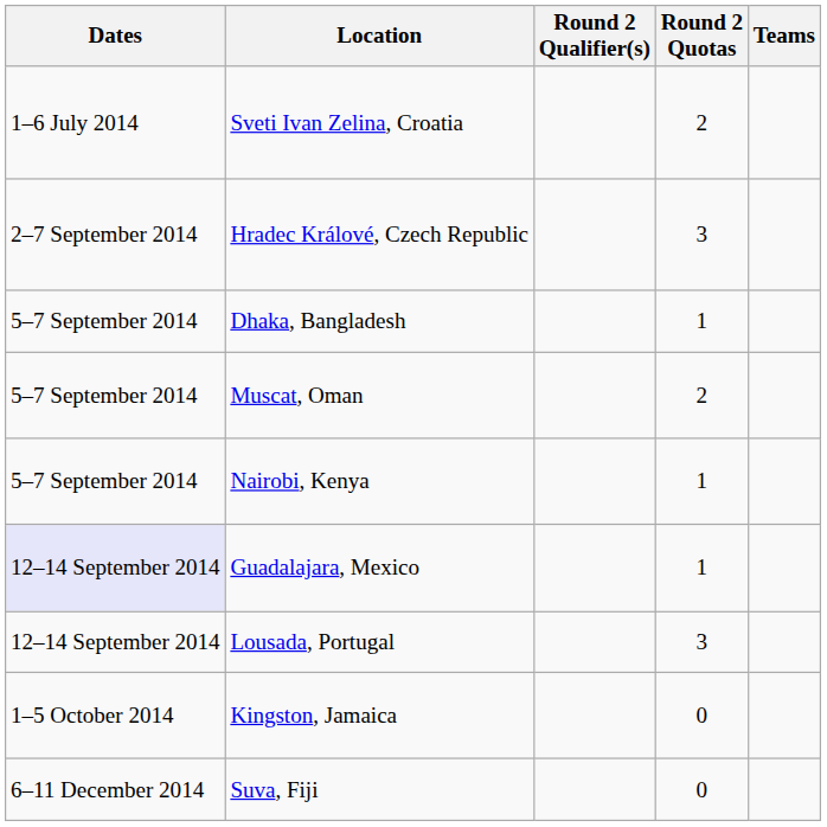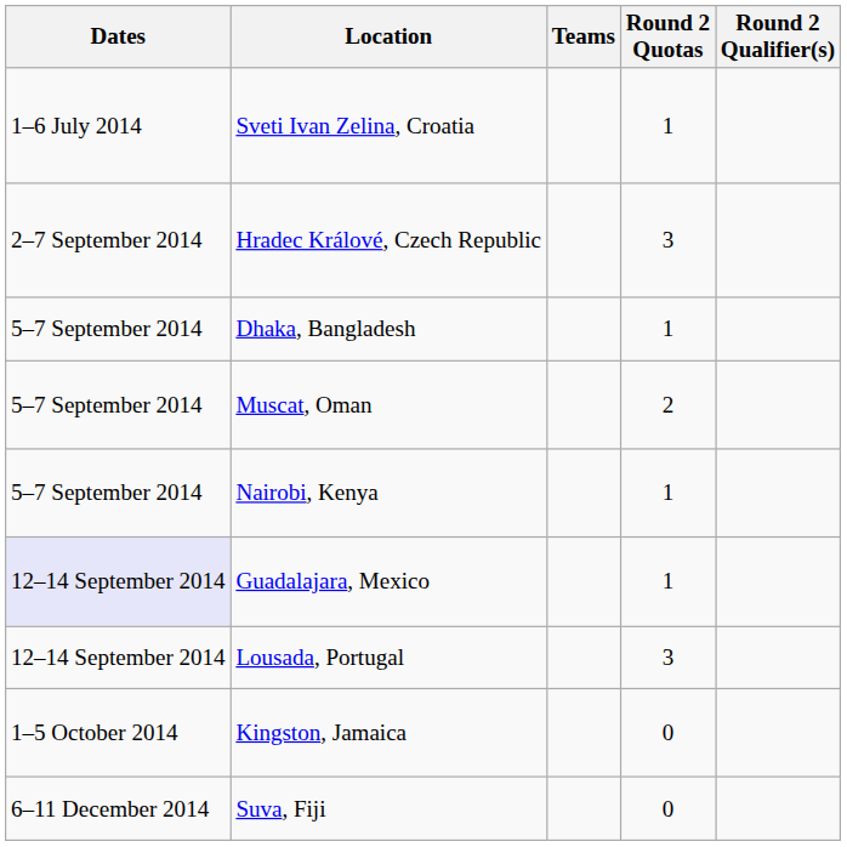 <table class=wikitable>
 <tr>
 <th>Dates</th>
 <th>Location</th>
+<th>Teams</th>
+<th>Round 2<br>Quotas</th>
 <th>Round 2<br>Qualifier(s)</th>
-<th>Round 2<br>Quotas</th>
-<th>Teams</th>
 </tr>
 <tr>
 <td>1–6 July 2014</td>
 <td><a href='#'>Sveti Ivan Zelina</a>, Croatia</td>
+<td><br><br><br><br></td>
+<td align=center>1</td>
 <td><br></td>
-<td align=center>2</td>
-<td><br><br><br><br></td>
 </tr>
 <tr>
 <td>2–7 September 2014</td>
 <td><a href='#'>Hradec Králové</a>, Czech Republic</td>
+<td><br><br><br><br></td>
+<td align=center>3</td>
 <td><br><br></td>
-<td align=center>3</td>
-<td><br><br><br><br></td>
 </tr>
 <tr>
 <td>5–7 September 2014</td>
 <td><a href='#'>Dhaka</a>, Bangladesh</td>
+<td><br><br></td>
+<td align=center>1</td>
 <td></td>
-<td align=center>1</td>
-<td><br><br></td>
 </tr>
 <tr>
 <td>5–7 September 2014</td>
 <td><a href='#'>Muscat</a>, Oman</td>
+<td><br><br><br></td>
+<td align=center>2</td>
 <td> <br></td>
-<td align=center>2</td>
-<td><br><br><br></td>
 </tr>
 <tr>
 <td>5–7 September 2014</td>
 <td><a href='#'>Nairobi</a>, Kenya</td>
+<td><br><br><br></td>
+<td align=center>1</td>
 <td></td>
-<td align=center>1</td>
-<td><br><br><br></td>
 </tr>
 <tr>
 <td style="background: lavender;">12–14 September 2014</td>
 <td><a href='#'>Guadalajara</a>, Mexico</td>
+<td><br><br><br></td>
+<td align=center>1</td>
 <td><br></td>
-<td align=center>1</td>
-<td><br><br><br></td>
 </tr>
 <tr>
 <td>12–14 September 2014</td>
 <td><a href='#'>Lousada</a>, Portugal</td>
+<td><br><br></td>
+<td align=center>3</td>
 <td><br></td>
-<td align=center>3</td>
-<td><br><br></td>
 </tr>
 <tr>
 <td>1–5 October 2014</td>
 <td><a href='#'>Kingston</a>, Jamaica</td>
+<td><br><br><br></td>
+<td align=center>0</td>
 <td></td>
-<td align=center>0</td>
-<td><br><br><br></td>
 </tr>
 <tr>
 <td>6–11 December 2014</td>
 <td><a href='#'>Suva</a>, Fiji</td>
+<td><br><br></td>
+<td align=center>0</td>
 <td></td>
-<td align=center>0</td>
-<td><br><br></td>
 </tr>
 </table>
